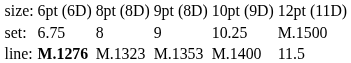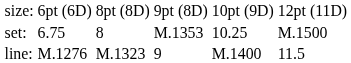 <table style="margin-left:40px;">
 <tr>
 <td>size:</td>
 <td>6pt (6D)</td>
 <td>8pt (8D)</td>
 <td>9pt (8D)</td>
 <td>10pt (9D)</td>
 <td>12pt (11D)</td>
 </tr>
 <tr>
 <td>set:</td>
 <td>6.75</td>
 <td>8</td>
-<td>9</td>
+<td>M.1353</td>
 <td>10.25</td>
 <td>M.1500</td>
 </tr>
 <tr>
 <td>line:</td>
-<td><strong>M.1276</strong></td>
+<td>M.1276</td>
 <td>M.1323</td>
-<td>M.1353</td>
+<td>9</td>
 <td>M.1400</td>
 <td>11.5</td>
 </tr>
 </table>
